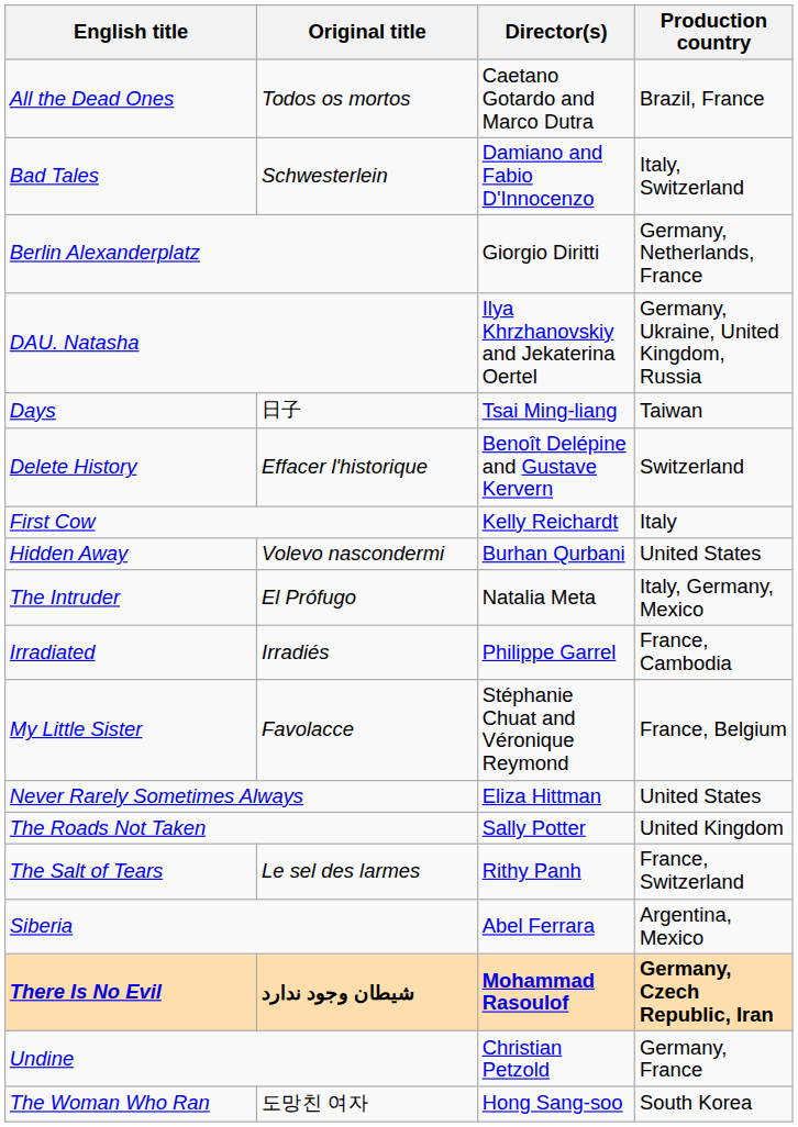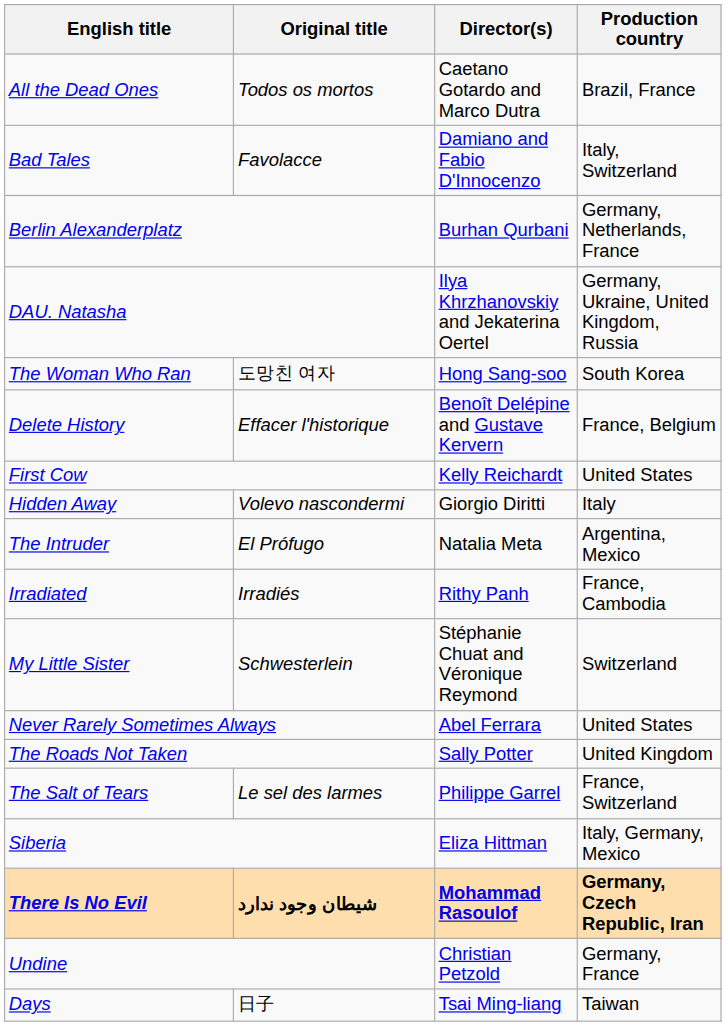 <table class="wikitable" width="100%" cellpadding="5">
 <tr>
 <th scope="col" width="32%">English title</th>
 <th scope="col" width="28%">Original title</th>
 <th scope="col" width="20%">Director(s)</th>
 <th scope="col" width="20%">Production country</th>
 </tr>
 <tr>
 <td><em><a href='#'>All the Dead Ones</a></em></td>
 <td><em>Todos os mortos</em></td>
 <td>Caetano Gotardo and Marco Dutra</td>
 <td>Brazil, France</td>
 </tr>
 <tr>
 <td><em><a href='#'>Bad Tales</a></em></td>
-<td><em>Schwesterlein</em></td>
+<td><em>Favolacce</em></td>
 <td><a href='#'>Damiano and Fabio D'Innocenzo</a></td>
 <td>Italy, Switzerland</td>
 </tr>
 <tr>
 <td colspan="2"><em><a href='#'>Berlin Alexanderplatz</a></em></td>
-<td>Giorgio Diritti</td>
+<td><a href='#'>Burhan Qurbani</a></td>
 <td>Germany, Netherlands, France</td>
 </tr>
 <tr>
 <td colspan="2"><em><a href='#'>DAU. Natasha</a></em></td>
 <td><a href='#'>Ilya Khrzhanovskiy</a> and Jekaterina Oertel</td>
 <td>Germany, Ukraine, United Kingdom, Russia</td>
 </tr>
 <tr>
-<td><em><a href='#'>Days</a></em></td>
-<td>日子</td>
-<td><a href='#'>Tsai Ming-liang</a></td>
-<td>Taiwan</td>
+<td><em><a href='#'>The Woman Who Ran</a></em></td>
+<td>도망친 여자</td>
+<td><a href='#'>Hong Sang-soo</a></td>
+<td>South Korea</td>
 </tr>
 <tr>
 <td><em><a href='#'>Delete History</a></em></td>
 <td><em>Effacer l'historique</em></td>
 <td><a href='#'>Benoît Delépine</a> and <a href='#'>Gustave Kervern</a></td>
-<td>Switzerland</td>
+<td>France, Belgium</td>
 </tr>
 <tr>
 <td colspan="2"><em><a href='#'>First Cow</a></em></td>
 <td><a href='#'>Kelly Reichardt</a></td>
-<td>Italy</td>
+<td>United States</td>
 </tr>
 <tr>
 <td><em><a href='#'>Hidden Away</a></em></td>
 <td><em>Volevo nascondermi</em></td>
-<td><a href='#'>Burhan Qurbani</a></td>
-<td>United States</td>
+<td>Giorgio Diritti</td>
+<td>Italy</td>
 </tr>
 <tr>
 <td><em><a href='#'>The Intruder</a></em></td>
 <td><em>El Prófugo</em></td>
 <td>Natalia Meta</td>
-<td>Italy, Germany, Mexico</td>
+<td>Argentina, Mexico</td>
 </tr>
 <tr>
 <td><em><a href='#'>Irradiated</a></em></td>
 <td><em>Irradiés</em></td>
-<td><a href='#'>Philippe Garrel</a></td>
+<td><a href='#'>Rithy Panh</a></td>
 <td>France, Cambodia</td>
 </tr>
 <tr>
 <td><em><a href='#'>My Little Sister</a></em></td>
-<td><em>Favolacce</em></td>
+<td><em>Schwesterlein</em></td>
 <td>Stéphanie Chuat and Véronique Reymond</td>
-<td>France, Belgium</td>
+<td>Switzerland</td>
 </tr>
 <tr>
 <td colspan="2"><em><a href='#'>Never Rarely Sometimes Always</a></em></td>
-<td><a href='#'>Eliza Hittman</a></td>
+<td><a href='#'>Abel Ferrara</a></td>
 <td>United States</td>
 </tr>
 <tr>
 <td colspan="2"><em><a href='#'>The Roads Not Taken</a></em></td>
 <td><a href='#'>Sally Potter</a></td>
 <td>United Kingdom</td>
 </tr>
 <tr>
 <td><em><a href='#'>The Salt of Tears</a></em></td>
 <td><em>Le sel des larmes</em></td>
-<td><a href='#'>Rithy Panh</a></td>
+<td><a href='#'>Philippe Garrel</a></td>
 <td>France, Switzerland</td>
 </tr>
 <tr>
 <td colspan="2"><em><a href='#'>Siberia</a></em></td>
-<td><a href='#'>Abel Ferrara</a></td>
-<td>Argentina, Mexico</td>
+<td><a href='#'>Eliza Hittman</a></td>
+<td>Italy, Germany, Mexico</td>
 </tr>
 <tr style="background:#FFDEAD;">
 <td><strong><em><a href='#'>There Is No Evil</a></em></strong></td>
 <td><strong>شیطان وجود ندارد</strong></td>
 <td><strong><a href='#'>Mohammad Rasoulof</a></strong></td>
 <td><strong>Germany, Czech Republic, Iran</strong></td>
 </tr>
 <tr>
 <td colspan="2"><em><a href='#'>Undine</a></em></td>
 <td><a href='#'>Christian Petzold</a></td>
 <td>Germany, France</td>
 </tr>
 <tr>
-<td><em><a href='#'>The Woman Who Ran</a></em></td>
-<td>도망친 여자</td>
-<td><a href='#'>Hong Sang-soo</a></td>
-<td>South Korea</td>
+<td><em><a href='#'>Days</a></em></td>
+<td>日子</td>
+<td><a href='#'>Tsai Ming-liang</a></td>
+<td>Taiwan</td>
 </tr>
 </table>
